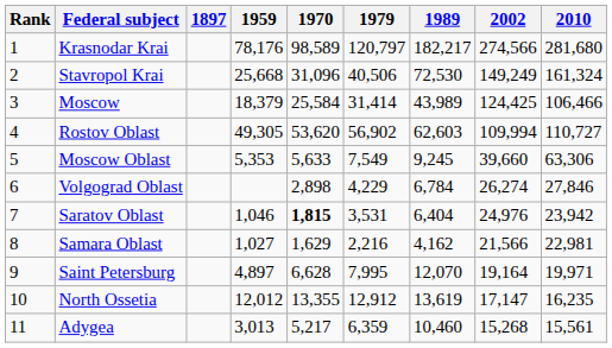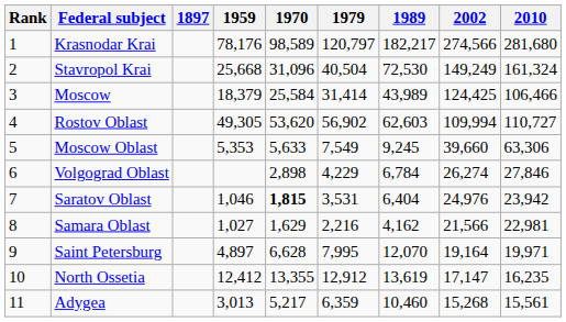 <table class="wikitable sortable">
 <tr>
 <th>Rank</th>
 <th><a href='#'>Federal subject</a></th>
 <th><a href='#'>1897</a></th>
 <th>1959</th>
 <th>1970</th>
 <th>1979</th>
 <th><a href='#'>1989</a></th>
 <th><a href='#'>2002</a></th>
 <th><a href='#'>2010</a></th>
 </tr>
 <tr>
 <td>1</td>
 <td><a href='#'>Krasnodar Krai</a></td>
 <td></td>
 <td>78,176</td>
 <td>98,589</td>
 <td>120,797</td>
 <td>182,217</td>
 <td>274,566</td>
 <td>281,680</td>
 </tr>
 <tr>
 <td>2</td>
 <td><a href='#'>Stavropol Krai</a></td>
 <td></td>
 <td>25,668</td>
 <td>31,096</td>
-<td>40,506</td>
+<td>40,504</td>
 <td>72,530</td>
 <td>149,249</td>
 <td>161,324</td>
 </tr>
 <tr>
 <td>3</td>
 <td><a href='#'>Moscow</a></td>
 <td></td>
 <td>18,379</td>
 <td>25,584</td>
 <td>31,414</td>
 <td>43,989</td>
 <td>124,425</td>
 <td>106,466</td>
 </tr>
 <tr>
 <td>4</td>
 <td><a href='#'>Rostov Oblast</a></td>
 <td></td>
 <td>49,305</td>
 <td>53,620</td>
 <td>56,902</td>
 <td>62,603</td>
 <td>109,994</td>
 <td>110,727</td>
 </tr>
 <tr>
 <td>5</td>
 <td><a href='#'>Moscow Oblast</a></td>
 <td></td>
 <td>5,353</td>
 <td>5,633</td>
 <td>7,549</td>
 <td>9,245</td>
 <td>39,660</td>
 <td>63,306</td>
 </tr>
 <tr>
 <td>6</td>
 <td><a href='#'>Volgograd Oblast</a></td>
 <td></td>
 <td></td>
 <td>2,898</td>
 <td>4,229</td>
 <td>6,784</td>
 <td>26,274</td>
 <td>27,846</td>
 </tr>
 <tr>
 <td>7</td>
 <td><a href='#'>Saratov Oblast</a></td>
 <td></td>
 <td>1,046</td>
 <td><strong>1,815</strong></td>
 <td>3,531</td>
 <td>6,404</td>
 <td>24,976</td>
 <td>23,942</td>
 </tr>
 <tr>
 <td>8</td>
 <td><a href='#'>Samara Oblast</a></td>
 <td></td>
 <td>1,027</td>
 <td>1,629</td>
 <td>2,216</td>
 <td>4,162</td>
 <td>21,566</td>
 <td>22,981</td>
 </tr>
 <tr>
 <td>9</td>
 <td><a href='#'>Saint Petersburg</a></td>
 <td></td>
 <td>4,897</td>
 <td>6,628</td>
 <td>7,995</td>
 <td>12,070</td>
 <td>19,164</td>
 <td>19,971</td>
 </tr>
 <tr>
 <td>10</td>
 <td><a href='#'>North Ossetia</a></td>
 <td></td>
-<td>12,012</td>
+<td>12,412</td>
 <td>13,355</td>
 <td>12,912</td>
 <td>13,619</td>
 <td>17,147</td>
 <td>16,235</td>
 </tr>
 <tr>
 <td>11</td>
 <td><a href='#'>Adygea</a></td>
 <td></td>
 <td>3,013</td>
 <td>5,217</td>
 <td>6,359</td>
 <td>10,460</td>
 <td>15,268</td>
 <td>15,561</td>
 </tr>
 </table>
